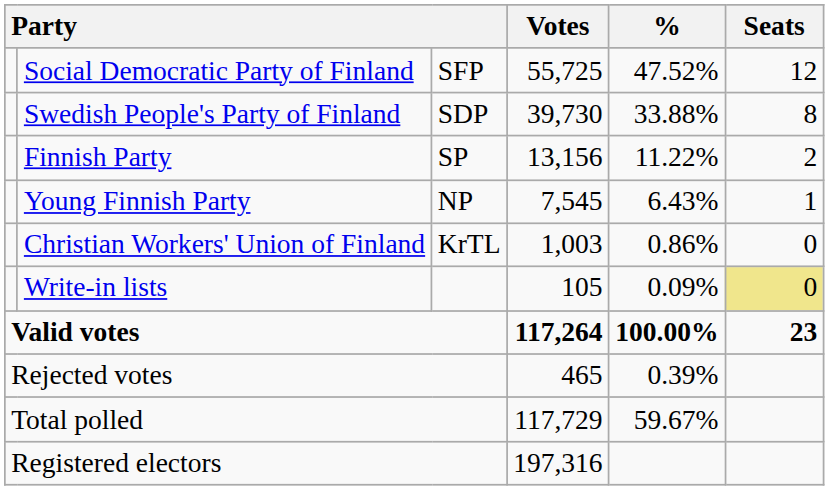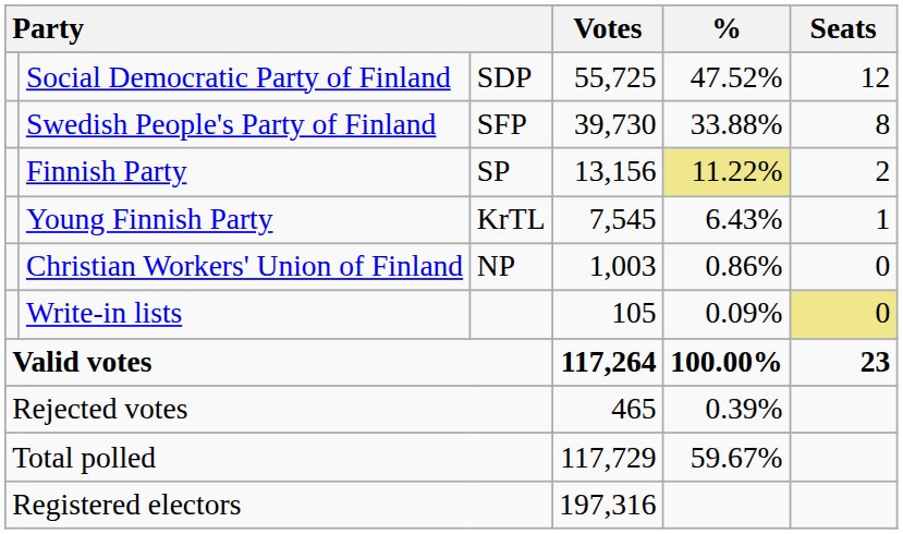 <table class="wikitable" border="1" style="text-align:right;">
 <tr>
 <th style="text-align:left;" colspan=3>Party</th>
 <th align=center width="50">Votes</th>
 <th align=center width="50">%</th>
 <th align=center width="50">Seats</th>
 </tr>
 <tr>
 <td></td>
 <td align=left style="white-space: nowrap;"><a href='#'>Social Democratic Party of Finland</a></td>
-<td align=left>SFP</td>
+<td align=left>SDP</td>
 <td>55,725</td>
 <td>47.52%</td>
 <td>12</td>
 </tr>
 <tr>
 <td></td>
 <td align=left><a href='#'>Swedish People's Party of Finland</a></td>
-<td align=left>SDP</td>
+<td align=left>SFP</td>
 <td>39,730</td>
 <td>33.88%</td>
 <td>8</td>
 </tr>
 <tr>
 <td></td>
 <td align=left><a href='#'>Finnish Party</a></td>
 <td align=left>SP</td>
 <td>13,156</td>
-<td>11.22%</td>
+<td style="background: khaki;">11.22%</td>
 <td>2</td>
 </tr>
 <tr>
 <td></td>
 <td align=left><a href='#'>Young Finnish Party</a></td>
-<td align=left>NP</td>
+<td align=left>KrTL</td>
 <td>7,545</td>
 <td>6.43%</td>
 <td>1</td>
 </tr>
 <tr>
 <td></td>
 <td align=left><a href='#'>Christian Workers' Union of Finland</a></td>
-<td align=left>KrTL</td>
+<td align=left>NP</td>
 <td>1,003</td>
 <td>0.86%</td>
 <td>0</td>
 </tr>
 <tr>
 <td></td>
 <td align=left><a href='#'>Write-in lists</a></td>
 <td align=left></td>
 <td>105</td>
 <td>0.09%</td>
 <td style="background: khaki;">0</td>
 </tr>
 <tr style="font-weight:bold">
 <td align=left colspan=3>Valid votes</td>
 <td>117,264</td>
 <td>100.00%</td>
 <td>23</td>
 </tr>
 <tr>
 <td align=left colspan=3>Rejected votes</td>
 <td>465</td>
 <td>0.39%</td>
 <td></td>
 </tr>
 <tr>
 <td align=left colspan=3>Total polled</td>
 <td>117,729</td>
 <td>59.67%</td>
 <td></td>
 </tr>
 <tr>
 <td align=left colspan=3>Registered electors</td>
 <td>197,316</td>
 <td></td>
 <td></td>
 </tr>
 </table>
